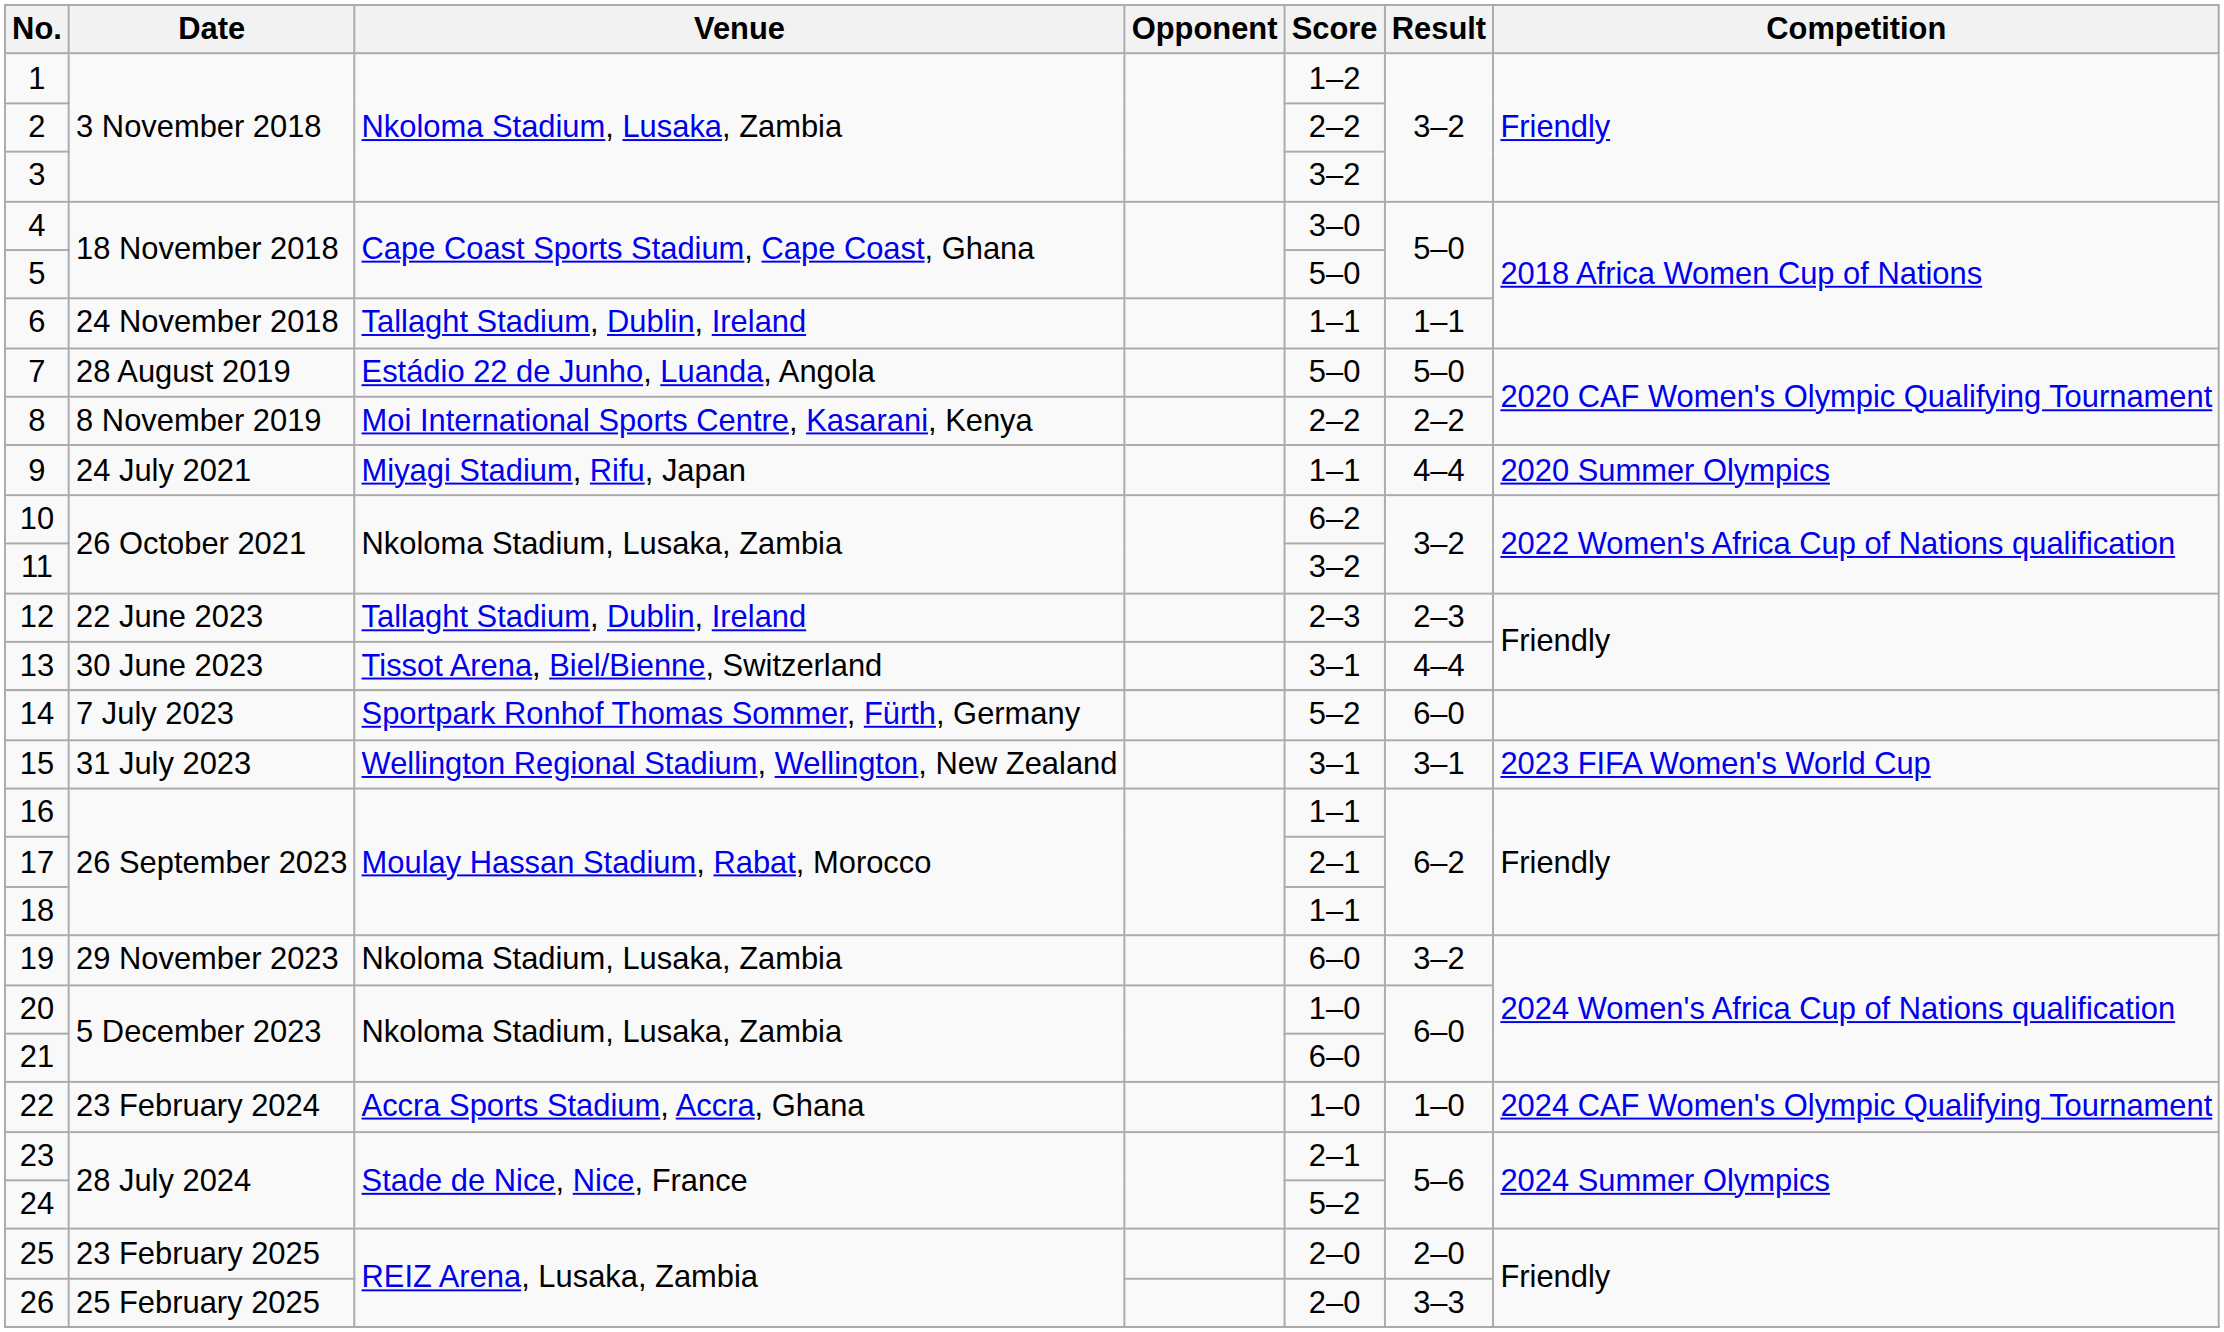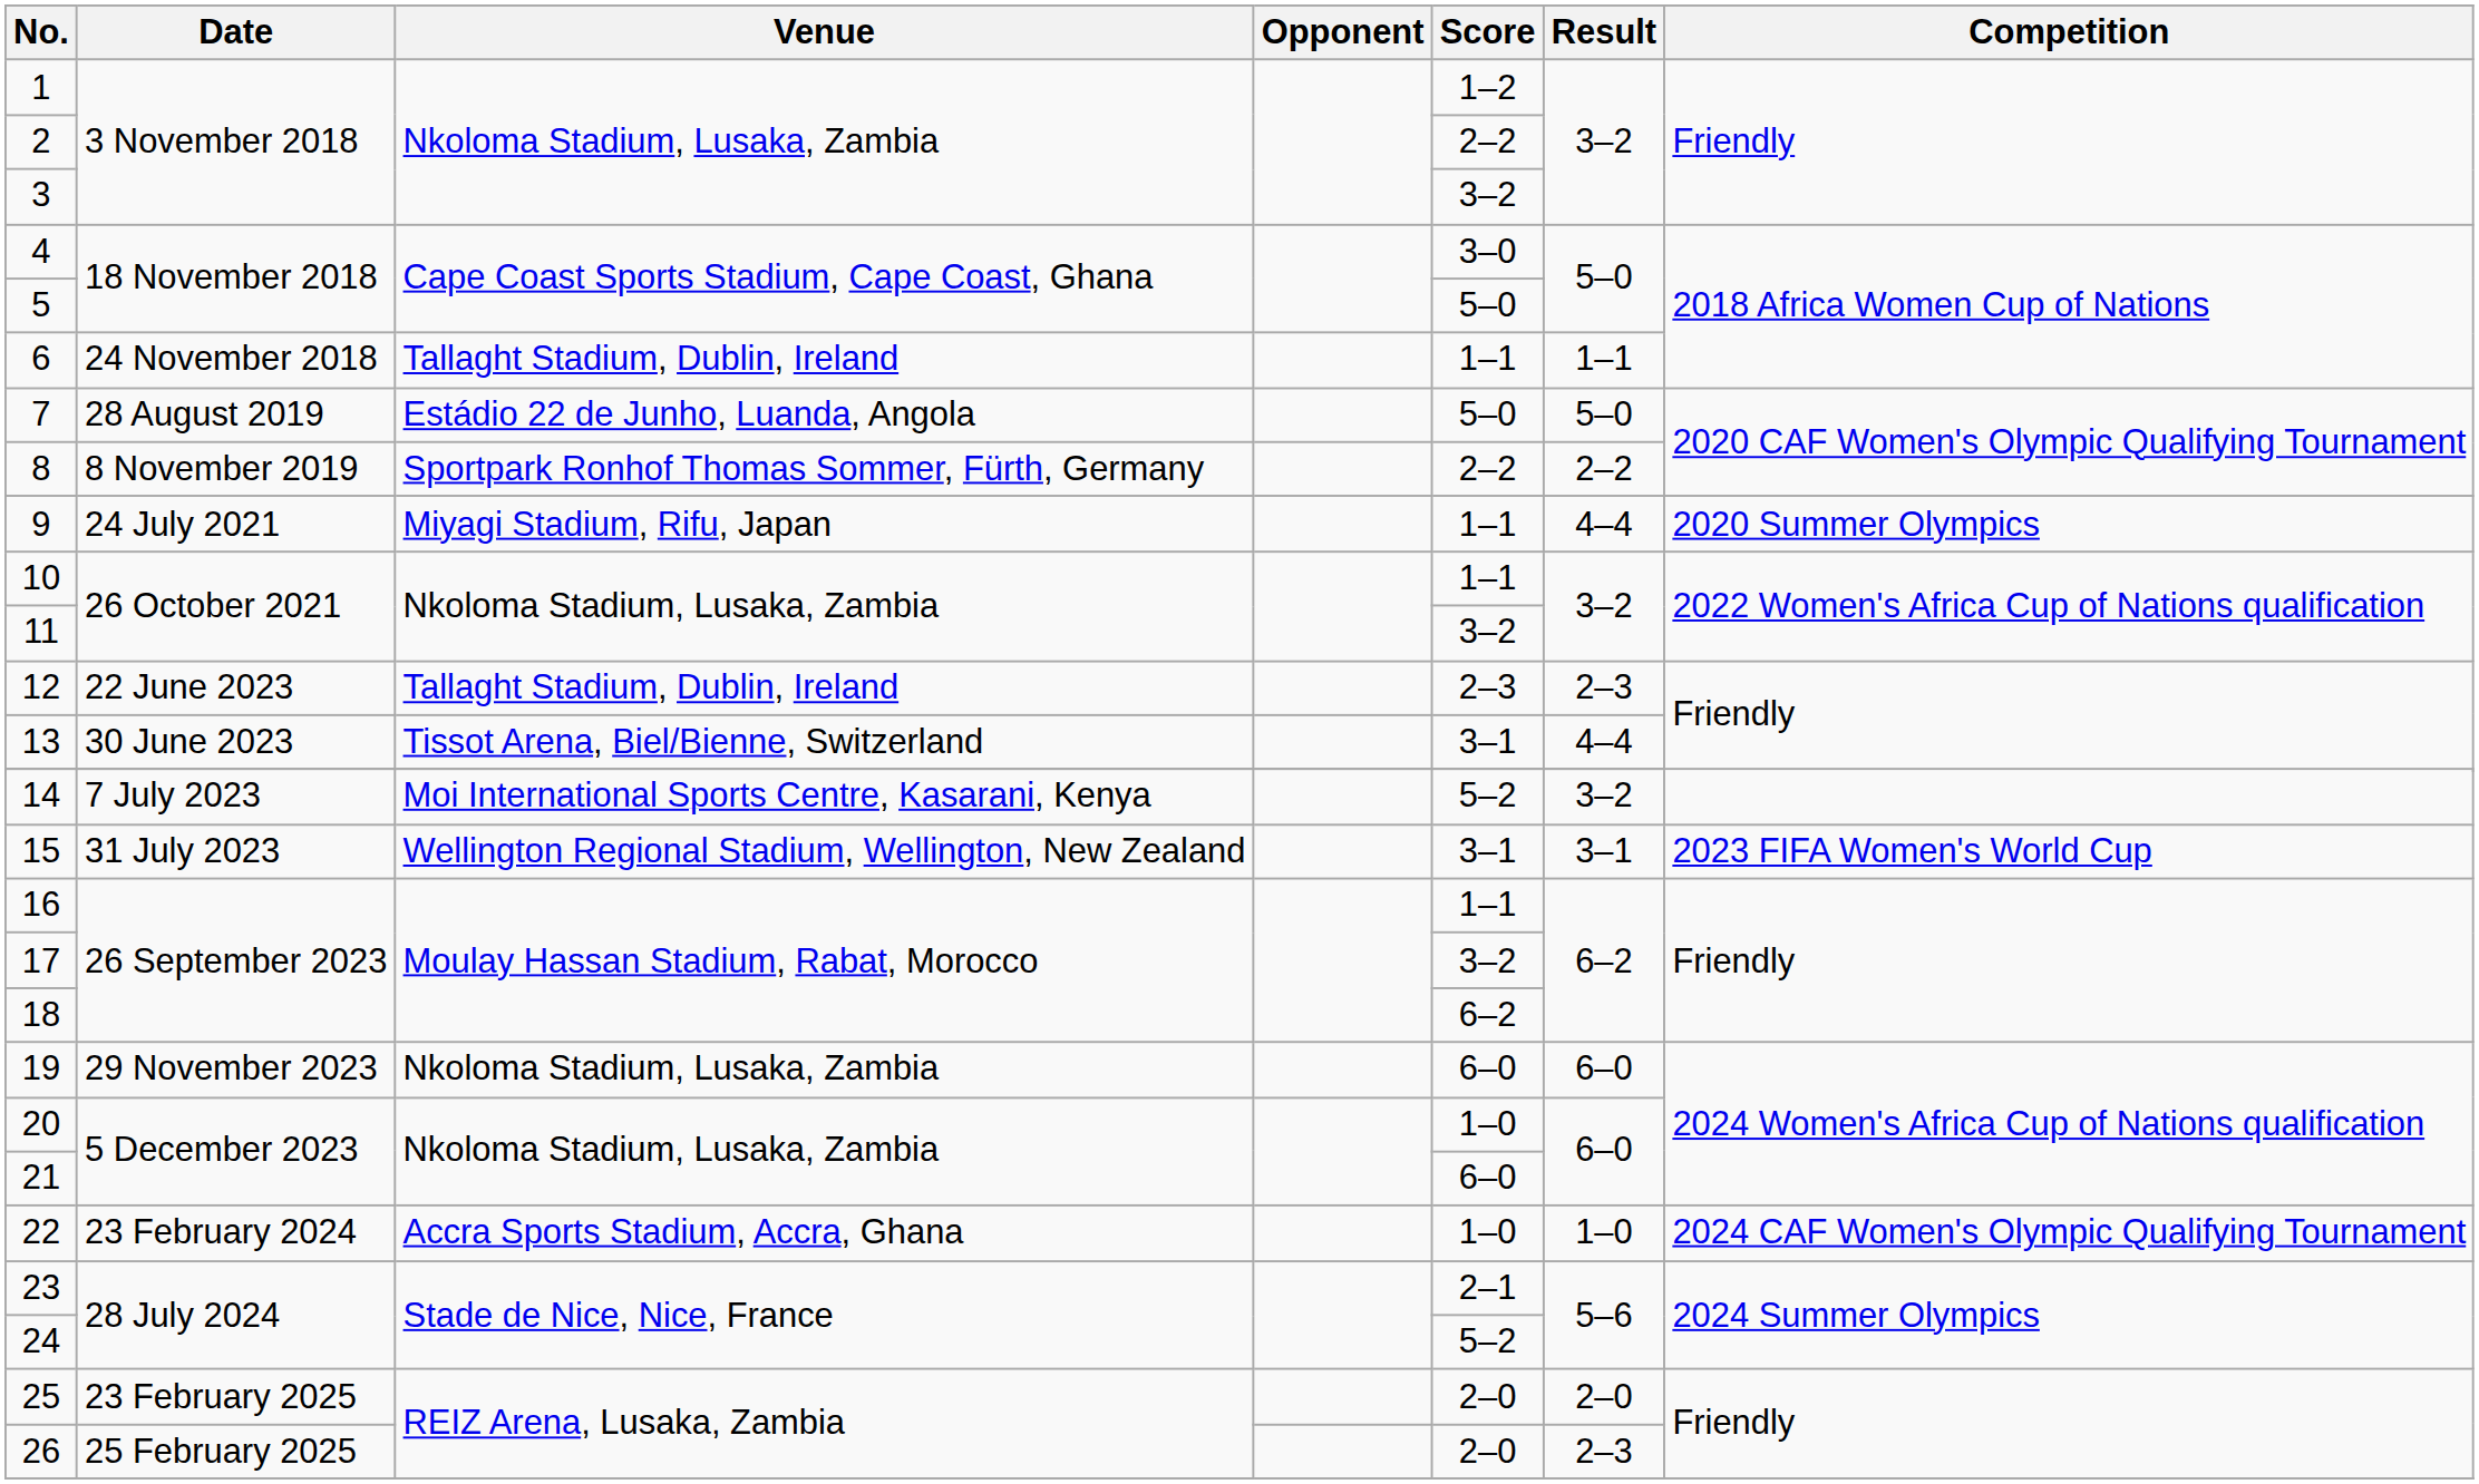 <table class="wikitable sortable">
 <tr>
 <th scope="col">No.</th>
 <th scope="col">Date</th>
 <th scope="col">Venue</th>
 <th scope="col">Opponent</th>
 <th scope="col">Score</th>
 <th scope="col">Result</th>
 <th scope="col">Competition</th>
 </tr>
 <tr>
 <td style="text-align:center">1</td>
 <td rowspan="3">3 November 2018</td>
 <td rowspan="3"><a href='#'>Nkoloma Stadium</a>, <a href='#'>Lusaka</a>, Zambia</td>
 <td rowspan="3"></td>
 <td style="text-align:center">1–2</td>
 <td rowspan="3" style="text-align:center">3–2</td>
 <td rowspan="3"><a href='#'>Friendly</a></td>
 </tr>
 <tr>
 <td style="text-align:center">2</td>
 <td style="text-align:center">2–2</td>
 </tr>
 <tr>
 <td style="text-align:center">3</td>
 <td style="text-align:center">3–2</td>
 </tr>
 <tr>
 <td style="text-align:center">4</td>
 <td rowspan="2">18 November 2018</td>
 <td rowspan="2"><a href='#'>Cape Coast Sports Stadium</a>, <a href='#'>Cape Coast</a>, Ghana</td>
 <td rowspan="2"></td>
 <td style="text-align:center">3–0</td>
 <td rowspan=2 style="text-align:center;">5–0</td>
 <td rowspan="3"><a href='#'>2018 Africa Women Cup of Nations</a></td>
 </tr>
 <tr>
 <td style="text-align:center">5</td>
 <td style="text-align:center">5–0</td>
 </tr>
 <tr>
 <td style="text-align:center">6</td>
 <td>24 November 2018</td>
 <td><a href='#'>Tallaght Stadium</a>, <a href='#'>Dublin</a>, <a href='#'>Ireland</a></td>
 <td></td>
 <td style="text-align:center">1–1</td>
 <td style="text-align:center">1–1</td>
 </tr>
 <tr>
 <td style="text-align:center">7</td>
 <td>28 August 2019</td>
 <td><a href='#'>Estádio 22 de Junho</a>, <a href='#'>Luanda</a>, Angola</td>
 <td></td>
 <td style="text-align:center">5–0</td>
 <td style="text-align:center">5–0</td>
 <td rowspan=2><a href='#'>2020 CAF Women's Olympic Qualifying Tournament</a></td>
 </tr>
 <tr>
 <td style="text-align:center">8</td>
 <td>8 November 2019</td>
-<td><a href='#'>Moi International Sports Centre</a>, <a href='#'>Kasarani</a>, Kenya</td>
+<td><a href='#'>Sportpark Ronhof Thomas Sommer</a>, <a href='#'>Fürth</a>, Germany</td>
 <td></td>
 <td style="text-align:center">2–2</td>
 <td style="text-align:center">2–2</td>
 </tr>
 <tr>
 <td style="text-align:center">9</td>
 <td>24 July 2021</td>
 <td><a href='#'>Miyagi Stadium</a>, <a href='#'>Rifu</a>, Japan</td>
 <td></td>
 <td style="text-align:center">1–1</td>
 <td style="text-align:center">4–4</td>
 <td><a href='#'>2020 Summer Olympics</a></td>
 </tr>
 <tr>
 <td style="text-align:center">10</td>
 <td rowspan="2">26 October 2021</td>
 <td rowspan="2">Nkoloma Stadium, Lusaka, Zambia</td>
 <td rowspan="2"></td>
-<td style="text-align:center">6–2</td>
+<td style="text-align:center">1–1</td>
 <td rowspan="2" style="text-align:center">3–2</td>
 <td rowspan="2"><a href='#'>2022 Women's Africa Cup of Nations qualification</a></td>
 </tr>
 <tr>
 <td style="text-align:center">11</td>
 <td style="text-align:center">3–2</td>
 </tr>
 <tr>
 <td style="text-align:center">12</td>
 <td>22 June 2023</td>
 <td><a href='#'>Tallaght Stadium</a>, <a href='#'>Dublin</a>, <a href='#'>Ireland</a></td>
 <td></td>
 <td style="text-align:center">2–3</td>
 <td style="text-align:center">2–3</td>
 <td rowspan=3>Friendly</td>
 </tr>
 <tr>
 <td style="text-align:center">13</td>
 <td>30 June 2023</td>
 <td><a href='#'>Tissot Arena</a>, <a href='#'>Biel/Bienne</a>, Switzerland</td>
 <td></td>
 <td style="text-align:center">3–1</td>
 <td style="text-align:center">4–4</td>
 </tr>
 <tr>
 </tr>
 <tr>
 <td style="text-align:center">14</td>
 <td>7 July 2023</td>
-<td><a href='#'>Sportpark Ronhof Thomas Sommer</a>, <a href='#'>Fürth</a>, Germany</td>
+<td><a href='#'>Moi International Sports Centre</a>, <a href='#'>Kasarani</a>, Kenya</td>
 <td></td>
 <td style="text-align:center">5–2</td>
-<td style="text-align:center">6–0</td>
+<td style="text-align:center">3–2</td>
 </tr>
 <tr>
 <td style="text-align:center">15</td>
 <td>31 July 2023</td>
 <td><a href='#'>Wellington Regional Stadium</a>, <a href='#'>Wellington</a>, New Zealand</td>
 <td></td>
 <td style="text-align:center">3–1</td>
 <td style="text-align:center">3–1</td>
 <td><a href='#'>2023 FIFA Women's World Cup</a></td>
 </tr>
 <tr>
 <td style="text-align:center">16</td>
 <td rowspan="3">26 September 2023</td>
 <td rowspan="3"><a href='#'>Moulay Hassan Stadium</a>, <a href='#'>Rabat</a>, Morocco</td>
 <td rowspan="3"></td>
 <td style="text-align:center">1–1</td>
 <td rowspan="3" style="text-align:center">6–2</td>
 <td rowspan="3">Friendly</td>
 </tr>
 <tr>
 <td style="text-align:center">17</td>
-<td style="text-align:center">2–1</td>
+<td style="text-align:center">3–2</td>
 </tr>
 <tr>
 <td style="text-align:center">18</td>
-<td style="text-align:center">1–1</td>
+<td style="text-align:center">6–2</td>
 </tr>
 <tr>
 <td style="text-align:center">19</td>
 <td>29 November 2023</td>
 <td>Nkoloma Stadium, Lusaka, Zambia</td>
 <td></td>
 <td style="text-align:center">6–0</td>
-<td style="text-align:center">3–2</td>
+<td style="text-align:center">6–0</td>
 <td rowspan=3><a href='#'>2024 Women's Africa Cup of Nations qualification</a></td>
 </tr>
 <tr>
 <td style="text-align:center">20</td>
 <td rowspan="2">5 December 2023</td>
 <td rowspan="2">Nkoloma Stadium, Lusaka, Zambia</td>
 <td rowspan="2"></td>
 <td style="text-align:center">1–0</td>
 <td rowspan=2 style="text-align:center">6–0</td>
 </tr>
 <tr>
 <td style="text-align:center">21</td>
 <td style="text-align:center">6–0</td>
 </tr>
 <tr>
 <td style="text-align:center">22</td>
 <td>23 February 2024</td>
 <td><a href='#'>Accra Sports Stadium</a>, <a href='#'>Accra</a>, Ghana</td>
 <td></td>
 <td style="text-align:center">1–0</td>
 <td style="text-align:center">1–0</td>
 <td><a href='#'>2024 CAF Women's Olympic Qualifying Tournament</a></td>
 </tr>
 <tr>
 <td style="text-align:center">23</td>
 <td rowspan=2>28 July 2024</td>
 <td rowspan=2><a href='#'>Stade de Nice</a>, <a href='#'>Nice</a>, France</td>
 <td rowspan=2></td>
 <td style="text-align:center">2–1</td>
 <td rowspan=2 style="text-align:center">5–6</td>
 <td rowspan=2><a href='#'>2024 Summer Olympics</a></td>
 </tr>
 <tr>
 <td style="text-align:center">24</td>
 <td style="text-align:center">5–2</td>
 </tr>
 <tr>
 <td style="text-align:center">25</td>
 <td>23 February 2025</td>
 <td rowspan=2><a href='#'>REIZ Arena</a>, Lusaka, Zambia</td>
 <td></td>
 <td style="text-align:center">2–0</td>
 <td style="text-align:center">2–0</td>
 <td rowspan=2>Friendly</td>
 </tr>
 <tr>
 <td style="text-align:center">26</td>
 <td>25 February 2025</td>
 <td></td>
 <td style="text-align:center">2–0</td>
-<td style="text-align:center">3–3</td>
+<td style="text-align:center">2–3</td>
 </tr>
 <tr>
 </tr>
 </table>
